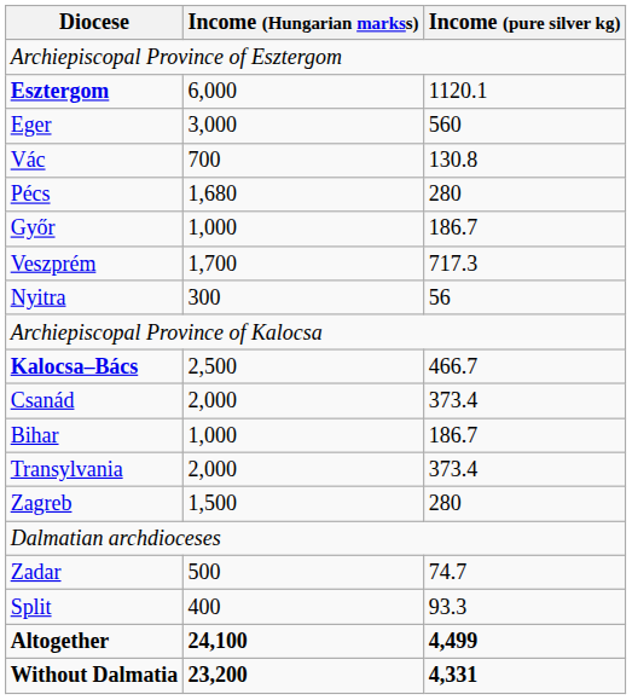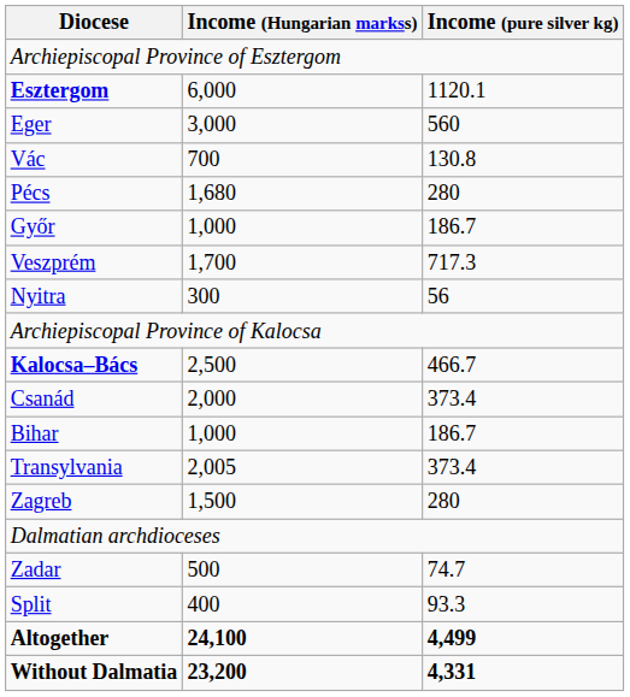 <table class="wikitable">
 <tr>
 <th>Diocese</th>
 <th>Income <small>(Hungarian <a href='#'>marks</a>s)</small></th>
 <th>Income <small>(pure silver kg)</small></th>
 </tr>
 <tr>
 <td colspan=3><em>Archiepiscopal Province of Esztergom</em></td>
 </tr>
 <tr>
 <td><strong><a href='#'>Esztergom</a></strong></td>
 <td>6,000</td>
 <td>1120.1</td>
 </tr>
 <tr>
 <td><a href='#'>Eger</a></td>
 <td>3,000</td>
 <td>560</td>
 </tr>
 <tr>
 <td><a href='#'>Vác</a></td>
 <td>700</td>
 <td>130.8</td>
 </tr>
 <tr>
 <td><a href='#'>Pécs</a></td>
 <td>1,680</td>
 <td>280</td>
 </tr>
 <tr>
 <td><a href='#'>Győr</a></td>
 <td>1,000</td>
 <td>186.7</td>
 </tr>
 <tr>
 <td><a href='#'>Veszprém</a></td>
 <td>1,700</td>
 <td>717.3</td>
 </tr>
 <tr>
 <td><a href='#'>Nyitra</a></td>
 <td>300</td>
 <td>56</td>
 </tr>
 <tr>
 <td colspan=3><em>Archiepiscopal Province of Kalocsa</em></td>
 </tr>
 <tr>
 <td><strong><a href='#'>Kalocsa–Bács</a></strong></td>
 <td>2,500</td>
 <td>466.7</td>
 </tr>
 <tr>
 <td><a href='#'>Csanád</a></td>
 <td>2,000</td>
 <td>373.4</td>
 </tr>
 <tr>
 <td><a href='#'>Bihar</a></td>
 <td>1,000</td>
 <td>186.7</td>
 </tr>
 <tr>
 <td><a href='#'>Transylvania</a></td>
-<td>2,000</td>
+<td>2,005</td>
 <td>373.4</td>
 </tr>
 <tr>
 <td><a href='#'>Zagreb</a></td>
 <td>1,500</td>
 <td>280</td>
 </tr>
 <tr>
 <td colspan=3><em>Dalmatian archdioceses</em></td>
 </tr>
 <tr>
 <td><a href='#'>Zadar</a></td>
 <td>500</td>
 <td>74.7</td>
 </tr>
 <tr>
 <td><a href='#'>Split</a></td>
 <td>400</td>
 <td>93.3</td>
 </tr>
 <tr>
 <td><strong>Altogether</strong></td>
 <td><strong>24,100</strong></td>
 <td><strong>4,499</strong></td>
 </tr>
 <tr>
 <td><strong>Without Dalmatia</strong></td>
 <td><strong>23,200</strong></td>
 <td><strong>4,331</strong></td>
 </tr>
 </table>
